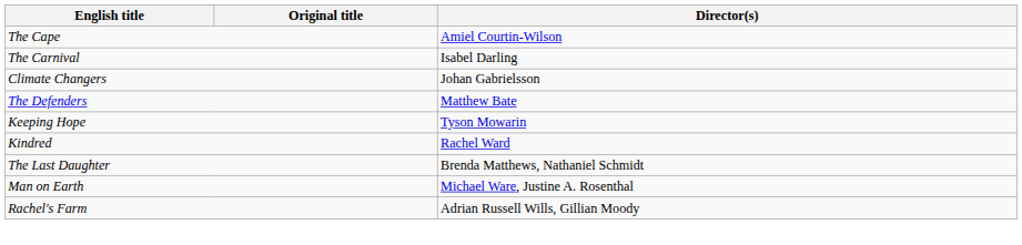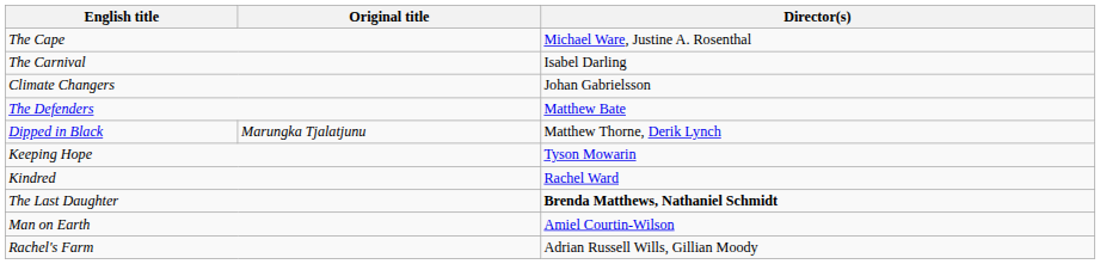 <table class="wikitable" style="width:95%; margin-bottom:2px">
 <tr>
 <th>English title</th>
 <th>Original title</th>
 <th>Director(s)</th>
 </tr>
 <tr>
 <td colspan="2"><em>The Cape</em></td>
-<td><a href='#'>Amiel Courtin-Wilson</a></td>
+<td><a href='#'>Michael Ware</a>, Justine A. Rosenthal</td>
 </tr>
 <tr>
 <td colspan="2"><em>The Carnival</em></td>
 <td>Isabel Darling</td>
 </tr>
 <tr>
 <td colspan="2"><em>Climate Changers</em></td>
 <td>Johan Gabrielsson</td>
 </tr>
 <tr>
 <td colspan="2"><em><a href='#'>The Defenders</a></em></td>
 <td><a href='#'>Matthew Bate</a></td>
 </tr>
 <tr>
+<td><em><a href='#'>Dipped in Black</a></em></td>
+<td><em>Marungka Tjalatjunu</em></td>
+<td>Matthew Thorne, <a href='#'>Derik Lynch</a></td>
+</tr>
+<tr>
 <td colspan="2"><em>Keeping Hope</em></td>
 <td><a href='#'>Tyson Mowarin</a></td>
 </tr>
 <tr>
 <td colspan="2"><em>Kindred</em></td>
 <td><a href='#'>Rachel Ward</a></td>
 </tr>
 <tr>
 <td colspan="2"><em>The Last Daughter</em></td>
-<td>Brenda Matthews, Nathaniel Schmidt</td>
+<td><strong>Brenda Matthews, Nathaniel Schmidt</strong></td>
 </tr>
 <tr>
 <td colspan="2"><em>Man on Earth</em></td>
-<td><a href='#'>Michael Ware</a>, Justine A. Rosenthal</td>
+<td><a href='#'>Amiel Courtin-Wilson</a></td>
 </tr>
 <tr>
 <td colspan="2"><em>Rachel's Farm</em></td>
 <td>Adrian Russell Wills, Gillian Moody</td>
 </tr>
 </table>
